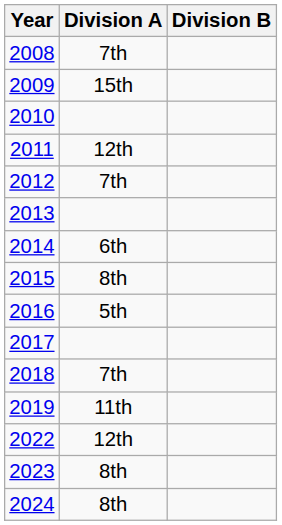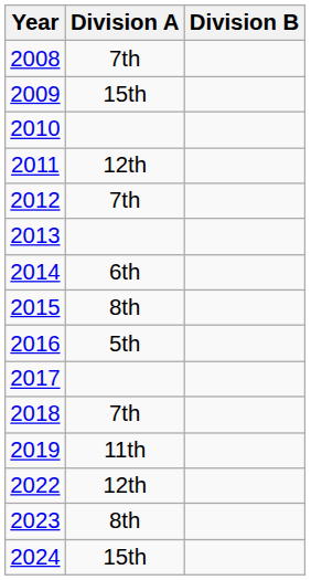 <table class="wikitable" style="text-align:center">
 <tr>
 <th>Year</th>
 <th>Division A</th>
 <th>Division B</th>
 </tr>
 <tr>
 <td><a href='#'>2008</a></td>
 <td>7th</td>
 <td></td>
 </tr>
 <tr>
 <td><a href='#'>2009</a></td>
 <td>15th</td>
 <td></td>
 </tr>
 <tr>
 <td><a href='#'>2010</a></td>
 <td></td>
 <td></td>
 </tr>
 <tr>
 <td><a href='#'>2011</a></td>
 <td>12th</td>
 <td></td>
 </tr>
 <tr>
 <td><a href='#'>2012</a></td>
 <td>7th</td>
 <td></td>
 </tr>
 <tr>
 <td><a href='#'>2013</a></td>
 <td></td>
 <td></td>
 </tr>
 <tr>
 <td><a href='#'>2014</a></td>
 <td>6th</td>
 <td></td>
 </tr>
 <tr>
 <td><a href='#'>2015</a></td>
 <td>8th</td>
 <td></td>
 </tr>
 <tr>
 <td><a href='#'>2016</a></td>
 <td>5th</td>
 <td></td>
 </tr>
 <tr>
 <td><a href='#'>2017</a></td>
 <td></td>
 <td></td>
 </tr>
 <tr>
 <td><a href='#'>2018</a></td>
 <td>7th</td>
 <td></td>
 </tr>
 <tr>
 <td><a href='#'>2019</a></td>
 <td>11th</td>
 <td></td>
 </tr>
 <tr>
 <td><a href='#'>2022</a></td>
 <td>12th</td>
 <td></td>
 </tr>
 <tr>
 <td><a href='#'>2023</a></td>
 <td>8th</td>
 <td></td>
 </tr>
 <tr>
 <td><a href='#'>2024</a></td>
-<td>8th</td>
+<td>15th</td>
 <td></td>
 </tr>
 </table>
